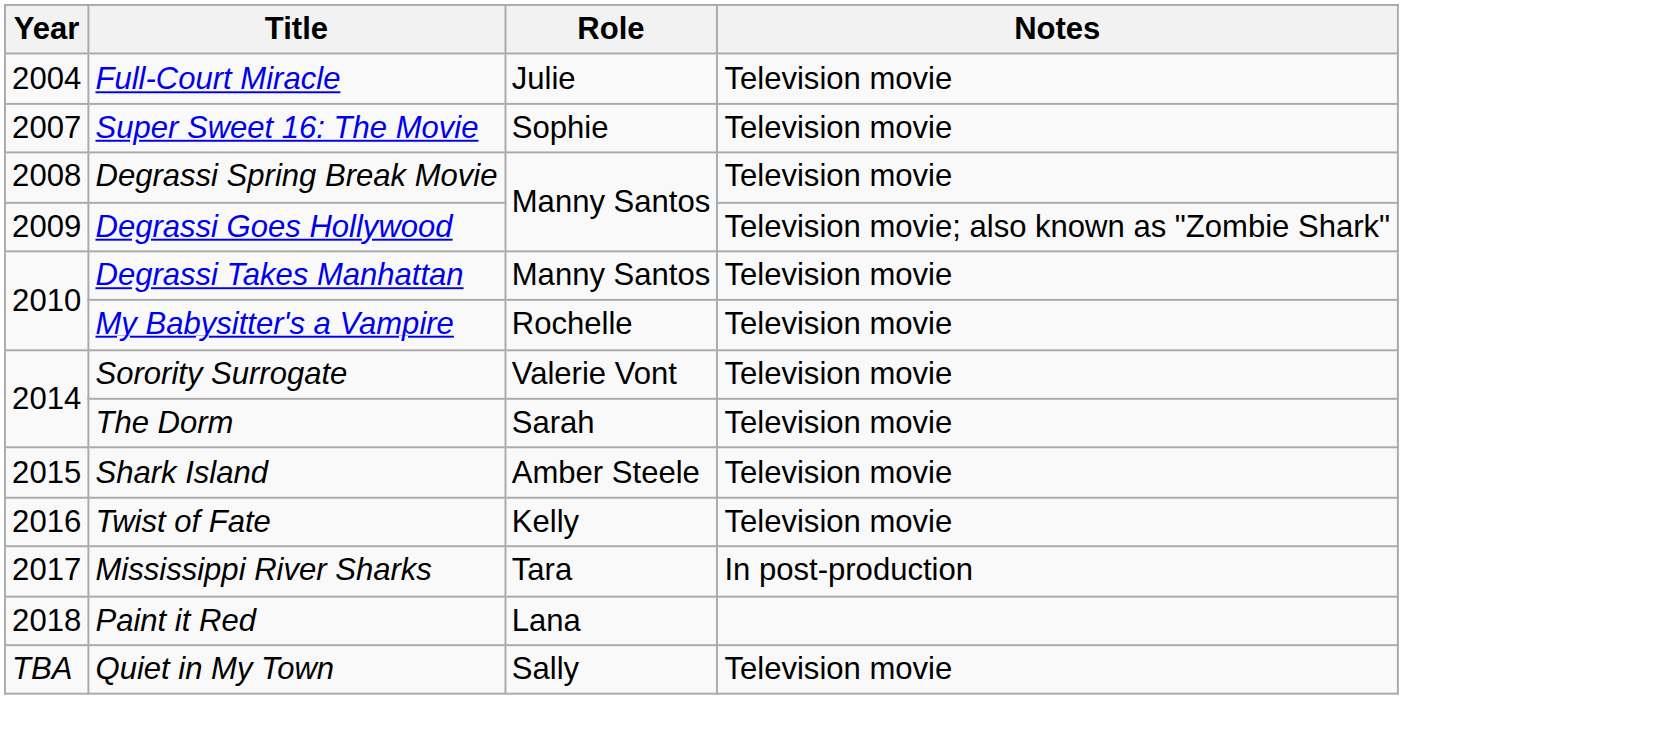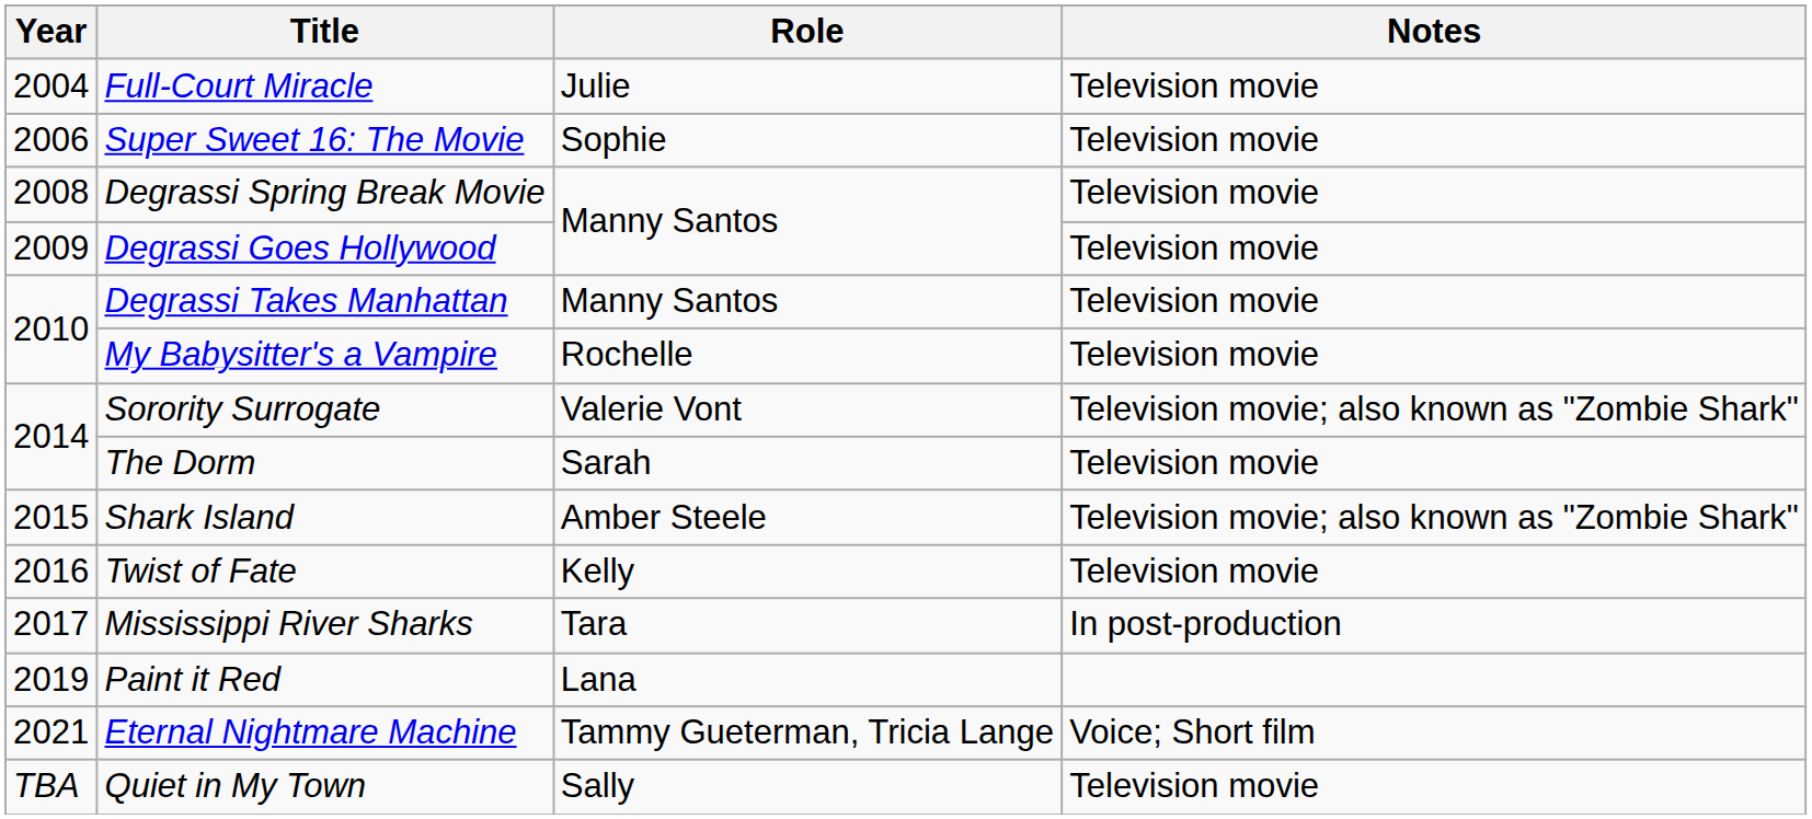 <table class="wikitable sortable">
 <tr>
 <th>Year</th>
 <th>Title</th>
 <th>Role</th>
 <th class="unsortable">Notes</th>
 </tr>
 <tr>
 <td>2004</td>
 <td><em><a href='#'>Full-Court Miracle</a></em></td>
 <td>Julie</td>
 <td>Television movie</td>
 </tr>
 <tr>
-<td>2007</td>
+<td>2006</td>
 <td><em><a href='#'>Super Sweet 16: The Movie</a></em></td>
 <td>Sophie</td>
 <td>Television movie</td>
 </tr>
 <tr>
 <td>2008</td>
 <td><em>Degrassi Spring Break Movie</em></td>
 <td rowspan="2">Manny Santos</td>
 <td>Television movie</td>
 </tr>
 <tr>
 <td>2009</td>
 <td><em><a href='#'>Degrassi Goes Hollywood</a></em></td>
-<td>Television movie; also known as "Zombie Shark"</td>
+<td>Television movie</td>
 </tr>
 <tr>
 <td rowspan="2">2010</td>
 <td><em><a href='#'>Degrassi Takes Manhattan</a></em></td>
 <td>Manny Santos</td>
 <td>Television movie</td>
 </tr>
 <tr>
 <td><em><a href='#'>My Babysitter's a Vampire</a></em></td>
 <td>Rochelle</td>
 <td>Television movie</td>
 </tr>
 <tr>
 <td rowspan="2">2014</td>
 <td><em>Sorority Surrogate</em></td>
 <td>Valerie Vont</td>
-<td>Television movie</td>
+<td>Television movie; also known as "Zombie Shark"</td>
 </tr>
 <tr>
 <td data-sort-value="Dorm, The"><em>The Dorm</em></td>
 <td>Sarah</td>
 <td>Television movie</td>
 </tr>
 <tr>
 <td>2015</td>
 <td><em>Shark Island</em></td>
 <td>Amber Steele</td>
-<td>Television movie</td>
+<td>Television movie; also known as "Zombie Shark"</td>
 </tr>
 <tr>
 <td>2016</td>
 <td><em>Twist of Fate</em></td>
 <td>Kelly</td>
 <td>Television movie</td>
 </tr>
 <tr>
 <td>2017</td>
 <td><em>Mississippi River Sharks</em></td>
 <td>Tara</td>
 <td>In post-production</td>
 </tr>
 <tr>
-<td>2018</td>
+<td>2019</td>
 <td><em>Paint it Red</em></td>
 <td>Lana</td>
 <td></td>
+</tr>
+<tr>
+<td>2021</td>
+<td><em><a href='#'>Eternal Nightmare Machine</a></em></td>
+<td>Tammy Gueterman, Tricia Lange</td>
+<td>Voice; Short film</td>
 </tr>
 <tr>
 <td><em>TBA</em></td>
 <td><em>Quiet in My Town</em></td>
 <td>Sally</td>
 <td>Television movie</td>
 </tr>
 </table>
